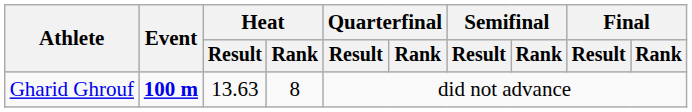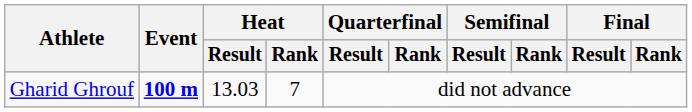 <table class=wikitable style="font-size:90%">
 <tr>
 <th rowspan="2">Athlete</th>
 <th rowspan="2">Event</th>
 <th colspan="2">Heat</th>
 <th colspan="2">Quarterfinal</th>
 <th colspan="2">Semifinal</th>
 <th colspan="2">Final</th>
 </tr>
 <tr style="font-size:95%">
 <th>Result</th>
 <th>Rank</th>
 <th>Result</th>
 <th>Rank</th>
 <th>Result</th>
 <th>Rank</th>
 <th>Result</th>
 <th>Rank</th>
 </tr>
 <tr align=center>
 <td align=left><a href='#'>Gharid Ghrouf</a></td>
 <td align=left><strong><a href='#'>100 m</a></strong></td>
-<td>13.63</td>
-<td>8</td>
+<td>13.03</td>
+<td>7</td>
 <td colspan=6>did not advance</td>
 </tr>
 </table>
